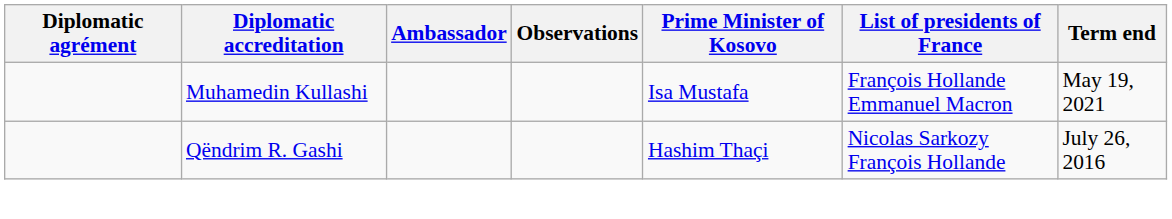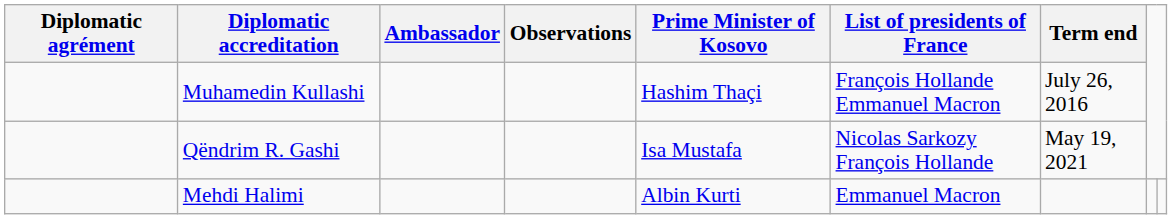 <table class="wikitable sortable">
 <tr>
 <th>Diplomatic <a href='#'>agrément</a></th>
 <th><a href='#'>Diplomatic accreditation</a></th>
 <th><a href='#'>Ambassador</a></th>
 <th>Observations</th>
 <th><a href='#'>Prime Minister of Kosovo</a></th>
 <th><a href='#'>List of presidents of France</a></th>
 <th>Term end</th>
 </tr>
 <tr>
 <td></td>
 <td><a href='#'>Muhamedin Kullashi</a></td>
 <td></td>
 <td></td>
-<td><a href='#'>Isa Mustafa</a></td>
+<td><a href='#'>Hashim Thaçi</a></td>
 <td><a href='#'>François Hollande</a><br><a href='#'>Emmanuel Macron</a></td>
-<td>May 19, 2021</td>
+<td>July 26, 2016</td>
 </tr>
 <tr>
 <td></td>
 <td><a href='#'>Qëndrim R. Gashi</a></td>
 <td></td>
 <td></td>
-<td><a href='#'>Hashim Thaçi</a></td>
+<td><a href='#'>Isa Mustafa</a></td>
 <td><a href='#'>Nicolas Sarkozy</a><br><a href='#'>François Hollande</a></td>
-<td>July 26, 2016</td>
+<td>May 19, 2021</td>
+</tr>
+<tr>
+<td></td>
+<td><a href='#'>Mehdi Halimi</a></td>
+<td></td>
+<td></td>
+<td><a href='#'>Albin Kurti</a></td>
+<td><a href='#'>Emmanuel Macron</a></td>
+<td></td>
+<td></td>
+<td></td>
 </tr>
 </table>
